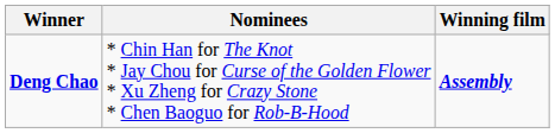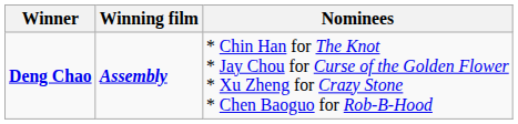 <table class="wikitable">
 <tr>
 <th>Winner</th>
+<th>Winning film</th>
 <th>Nominees</th>
-<th>Winning film</th>
 </tr>
 <tr>
 <td><strong><a href='#'>Deng Chao</a></strong></td>
+<td><strong><em><a href='#'>Assembly</a></em></strong></td>
 <td>* <a href='#'>Chin Han</a> for <em><a href='#'>The Knot</a></em><br> * <a href='#'>Jay Chou</a> for <em><a href='#'>Curse of the Golden Flower</a></em><br> * <a href='#'>Xu Zheng</a> for <em><a href='#'>Crazy Stone</a></em><br> * <a href='#'>Chen Baoguo</a> for <em><a href='#'>Rob-B-Hood</a></em></td>
-<td><strong><em><a href='#'>Assembly</a></em></strong></td>
 </tr>
 </table>
